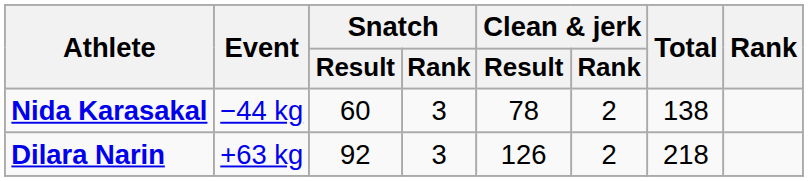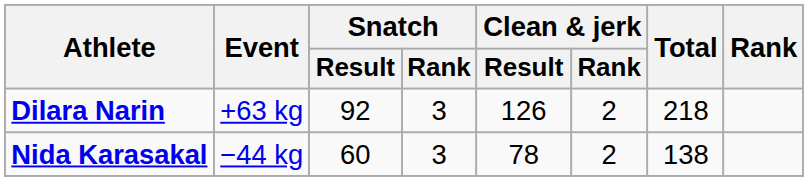 <table class="wikitable" style="font-size:90%">
 <tr>
 <th rowspan="2">Athlete</th>
 <th rowspan="2">Event</th>
 <th colspan="2">Snatch</th>
 <th colspan="2">Clean & jerk</th>
 <th rowspan="2">Total</th>
 <th rowspan="2">Rank</th>
 </tr>
 <tr style="font-size:95%">
 <th>Result</th>
 <th>Rank</th>
 <th>Result</th>
 <th>Rank</th>
 </tr>
 <tr align=center>
+<td align=left><strong><a href='#'>Dilara Narin</a></strong></td>
+<td align=left><a href='#'>+63 kg</a></td>
+<td>92</td>
+<td>3</td>
+<td>126</td>
+<td>2</td>
+<td>218</td>
+<td></td>
+</tr>
+<tr align=center>
 <td align=left><strong><a href='#'>Nida Karasakal</a></strong></td>
 <td align=left><a href='#'>−44 kg</a></td>
 <td>60</td>
 <td>3</td>
 <td>78</td>
 <td>2</td>
 <td>138</td>
 <td></td>
 </tr>
-<tr align=center>
-<td align=left><strong><a href='#'>Dilara Narin</a></strong></td>
-<td align=left><a href='#'>+63 kg</a></td>
-<td>92</td>
-<td>3</td>
-<td>126</td>
-<td>2</td>
-<td>218</td>
-<td></td>
-</tr>
 </table>
